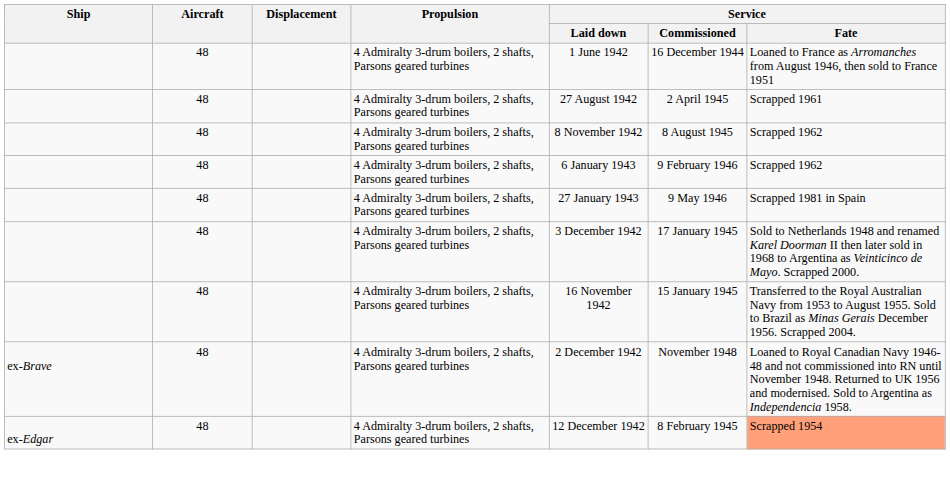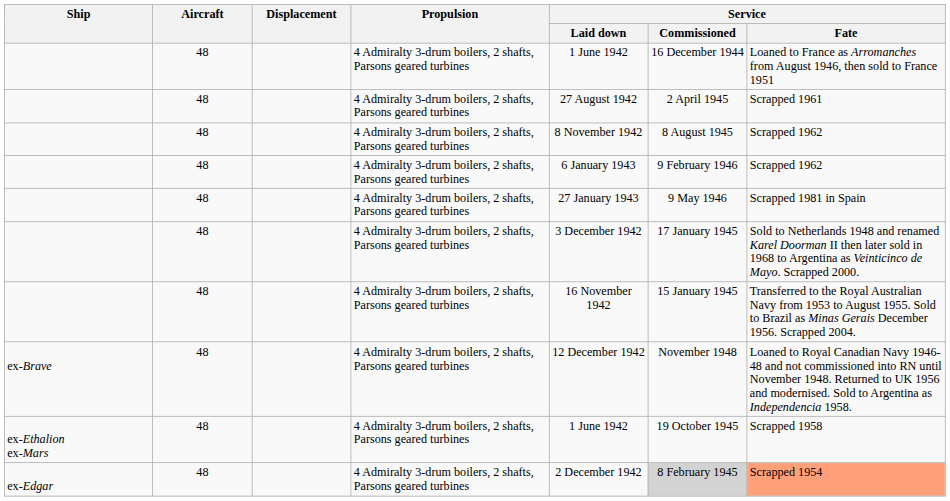 <table class="wikitable" style="width:98%;">
 <tr valign="top"|- valign="top">
 <th style="width:15%; text-align:center;" rowspan="2">Ship</th>
 <th style="width:10%; text-align:center;" rowspan="2">Aircraft</th>
 <th style="width:10%; text-align:center;" rowspan="2">Displacement</th>
 <th style="width:20%; text-align:center;" rowspan="2">Propulsion</th>
 <th style="width:40%; text-align:center;" colspan="3">Service</th>
 </tr>
 <tr valign="top">
 <th style="width:10%; text-align:center;">Laid down</th>
 <th style="width:10%; text-align:center;">Commissioned</th>
 <th style="width:20%; text-align:center;">Fate</th>
 </tr>
 <tr valign="top">
 <td align= left></td>
 <td style="text-align:center;">48</td>
 <td style="text-align:center;"></td>
 <td align= left>4 Admiralty 3-drum boilers, 2 shafts, Parsons geared turbines</td>
 <td style="text-align:center;">1 June 1942</td>
 <td style="text-align:center;">16 December 1944</td>
 <td align= left>Loaned to France as <em>Arromanches</em> from August 1946, then sold to France 1951</td>
 </tr>
 <tr valign="top">
 <td align= left></td>
 <td style="text-align:center;">48</td>
 <td style="text-align:center;"></td>
 <td align= left>4 Admiralty 3-drum boilers, 2 shafts, Parsons geared turbines</td>
 <td style="text-align:center;">27 August 1942</td>
 <td style="text-align:center;">2 April 1945</td>
 <td align= left>Scrapped 1961</td>
 </tr>
 <tr valign="top">
 <td align= left></td>
 <td style="text-align:center;">48</td>
 <td style="text-align:center;"></td>
 <td align= left>4 Admiralty 3-drum boilers, 2 shafts, Parsons geared turbines</td>
 <td style="text-align:center;">8 November 1942</td>
 <td style="text-align:center;">8 August 1945</td>
 <td align= left>Scrapped 1962</td>
 </tr>
 <tr valign="top">
 <td align= left></td>
 <td style="text-align:center;">48</td>
 <td style="text-align:center;"></td>
 <td align= left>4 Admiralty 3-drum boilers, 2 shafts, Parsons geared turbines</td>
 <td style="text-align:center;">6 January 1943</td>
 <td style="text-align:center;">9 February 1946</td>
 <td align= left>Scrapped 1962</td>
 </tr>
 <tr valign="top">
 <td align= left></td>
 <td style="text-align:center;">48</td>
 <td style="text-align:center;"></td>
 <td align= left>4 Admiralty 3-drum boilers, 2 shafts, Parsons geared turbines</td>
 <td style="text-align:center;">27 January 1943</td>
 <td style="text-align:center;">9 May 1946</td>
 <td align= left>Scrapped 1981 in Spain</td>
 </tr>
 <tr valign="top">
 <td align= left></td>
 <td style="text-align:center;">48</td>
 <td style="text-align:center;"></td>
 <td align= left>4 Admiralty 3-drum boilers, 2 shafts, Parsons geared turbines</td>
 <td style="text-align:center;">3 December 1942</td>
 <td style="text-align:center;">17 January 1945</td>
 <td align= left>Sold to Netherlands 1948 and renamed <em>Karel Doorman</em> II then later sold in 1968 to Argentina as <em>Veinticinco de Mayo</em>. Scrapped 2000.</td>
 </tr>
 <tr valign="top">
 <td align= left></td>
 <td style="text-align:center;">48</td>
 <td style="text-align:center;"></td>
 <td align= left>4 Admiralty 3-drum boilers, 2 shafts, Parsons geared turbines</td>
 <td style="text-align:center;">16 November 1942</td>
 <td style="text-align:center;">15 January 1945</td>
 <td align= left>Transferred to the Royal Australian Navy from 1953 to August 1955. Sold to Brazil as <em>Minas Gerais</em> December 1956. Scrapped 2004.</td>
 </tr>
 <tr valign="top">
 <td align= left><br>ex-<em>Brave</em></td>
 <td style="text-align:center;">48</td>
 <td style="text-align:center;"></td>
 <td align= left>4 Admiralty 3-drum boilers, 2 shafts, Parsons geared turbines</td>
-<td style="text-align:center;">2 December 1942</td>
+<td style="text-align:center;">12 December 1942</td>
 <td style="text-align:center;">November 1948</td>
 <td align= left>Loaned to Royal Canadian Navy 1946-48 and not commissioned into RN until November 1948. Returned to UK 1956 and modernised. Sold to Argentina as <em>Independencia</em> 1958.</td>
+</tr>
+<tr valign="top">
+<td align= left><br>ex-<em>Ethalion</em><br>ex-<em>Mars</em></td>
+<td style="text-align:center;">48</td>
+<td style="text-align:center;"></td>
+<td align= left>4 Admiralty 3-drum boilers, 2 shafts, Parsons geared turbines</td>
+<td style="text-align:center;">1 June 1942</td>
+<td style="text-align:center;">19 October 1945</td>
+<td align= left>Scrapped 1958</td>
 </tr>
 <tr valign="top">
 <td align= left><br>ex-<em>Edgar</em></td>
 <td style="text-align:center;">48</td>
 <td style="text-align:center;"></td>
 <td align= left>4 Admiralty 3-drum boilers, 2 shafts, Parsons geared turbines</td>
-<td style="text-align:center;">12 December 1942</td>
-<td style="text-align:center;">8 February 1945</td>
+<td style="text-align:center;">2 December 1942</td>
+<td style="background: lightgrey; text-align:center;">8 February 1945</td>
 <td align= left style="background: lightsalmon;">Scrapped 1954</td>
 </tr>
 </table>
